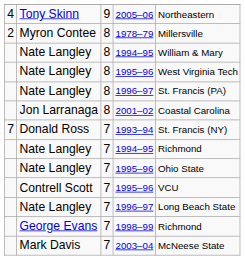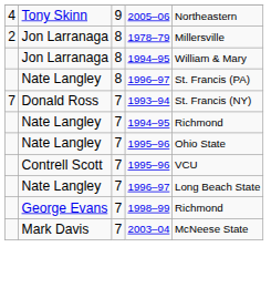 <table class="wikitable">
 <tr>
 </tr>
 <tr>
 <td>4</td>
 <td><a href='#'>Tony Skinn</a></td>
 <td>9</td>
 <td style="font-size:80%;"><a href='#'>2005–06</a></td>
 <td style="font-size:80%;">Northeastern</td>
 </tr>
 <tr>
 <td>2</td>
-<td>Myron Contee</td>
+<td>Jon Larranaga</td>
 <td>8</td>
 <td style="font-size:80%;"><a href='#'>1978–79</a></td>
 <td style="font-size:80%;">Millersville</td>
 </tr>
 <tr>
 <td></td>
-<td>Nate Langley</td>
+<td>Jon Larranaga</td>
 <td>8</td>
 <td style="font-size:80%;"><a href='#'>1994–95</a></td>
 <td style="font-size:80%;">William & Mary</td>
 </tr>
 <tr>
 <td></td>
 <td>Nate Langley</td>
 <td>8</td>
-<td style="font-size:80%;"><a href='#'>1995–96</a></td>
-<td style="font-size:80%;">West Virginia Tech</td>
-</tr>
-<tr>
-<td></td>
-<td>Nate Langley</td>
-<td>8</td>
 <td style="font-size:80%;"><a href='#'>1996–97</a></td>
 <td style="font-size:80%;">St. Francis (PA)</td>
-</tr>
-<tr>
-<td></td>
-<td>Jon Larranaga</td>
-<td>8</td>
-<td style="font-size:80%;"><a href='#'>2001–02</a></td>
-<td style="font-size:80%;">Coastal Carolina</td>
 </tr>
 <tr>
 <td>7</td>
 <td>Donald Ross</td>
 <td>7</td>
 <td style="font-size:80%;"><a href='#'>1993–94</a></td>
 <td style="font-size:80%;">St. Francis (NY)</td>
 </tr>
 <tr>
 <td></td>
 <td>Nate Langley</td>
 <td>7</td>
 <td style="font-size:80%;"><a href='#'>1994–95</a></td>
 <td style="font-size:80%;">Richmond</td>
 </tr>
 <tr>
 <td></td>
 <td>Nate Langley</td>
 <td>7</td>
 <td style="font-size:80%;"><a href='#'>1995–96</a></td>
 <td style="font-size:80%;">Ohio State</td>
 </tr>
 <tr>
 <td></td>
 <td>Contrell Scott</td>
 <td>7</td>
 <td style="font-size:80%;"><a href='#'>1995–96</a></td>
 <td style="font-size:80%;">VCU</td>
 </tr>
 <tr>
 <td></td>
 <td>Nate Langley</td>
 <td>7</td>
 <td style="font-size:80%;"><a href='#'>1996–97</a></td>
 <td style="font-size:80%;">Long Beach State</td>
 </tr>
 <tr>
 <td></td>
 <td><a href='#'>George Evans</a></td>
 <td>7</td>
 <td style="font-size:80%;"><a href='#'>1998–99</a></td>
 <td style="font-size:80%;">Richmond</td>
 </tr>
 <tr>
 <td></td>
 <td>Mark Davis</td>
 <td>7</td>
 <td style="font-size:80%;"><a href='#'>2003–04</a></td>
 <td style="font-size:80%;">McNeese State</td>
 </tr>
 </table>
